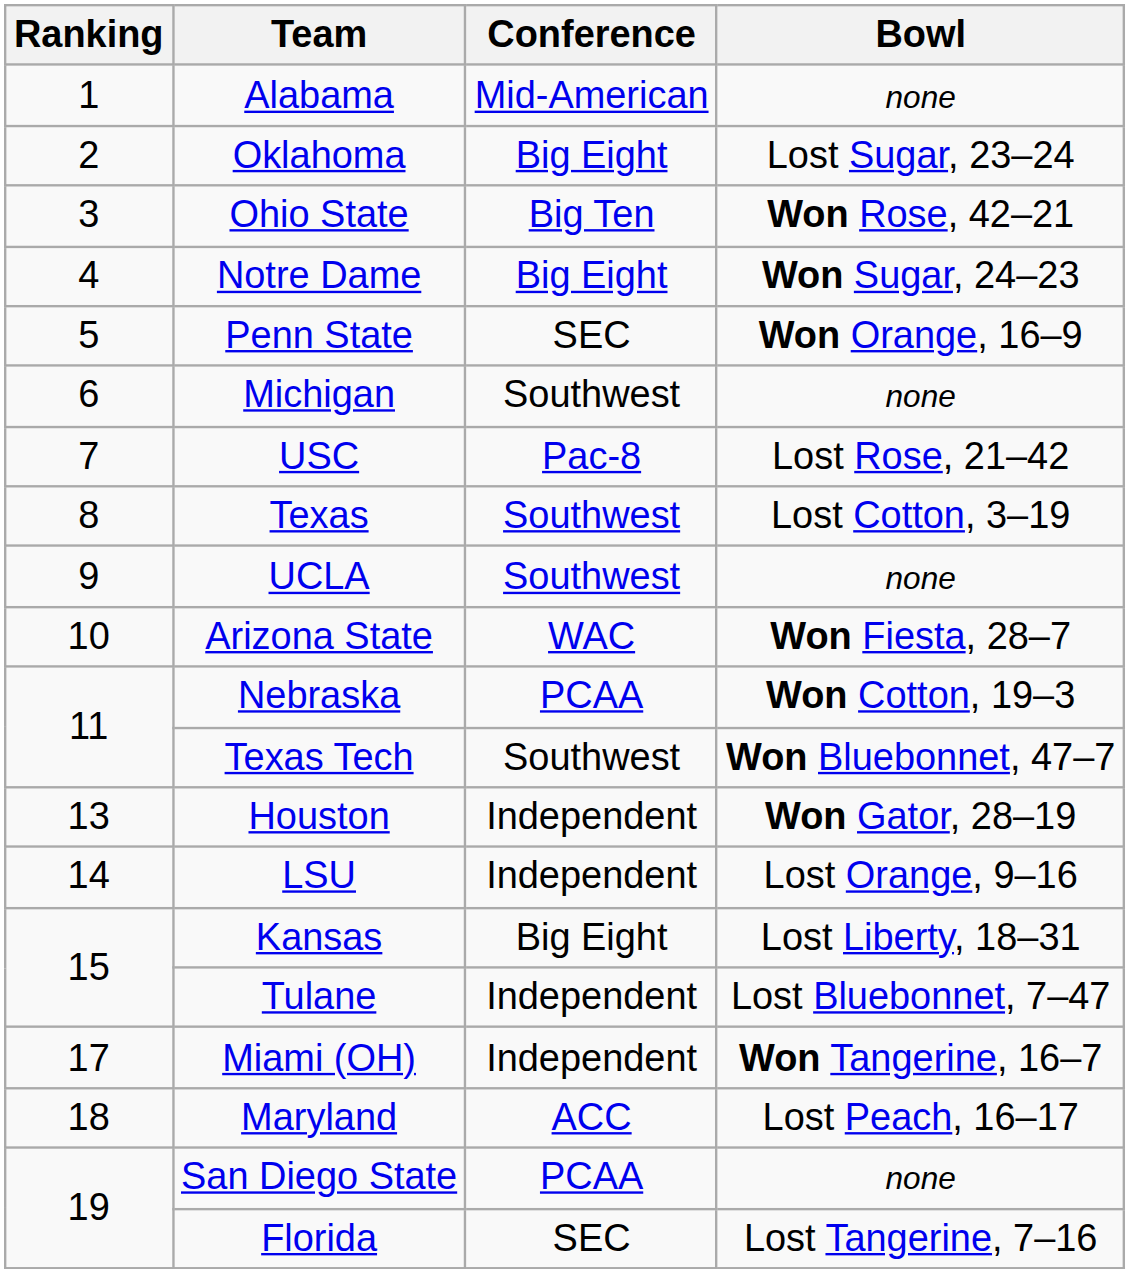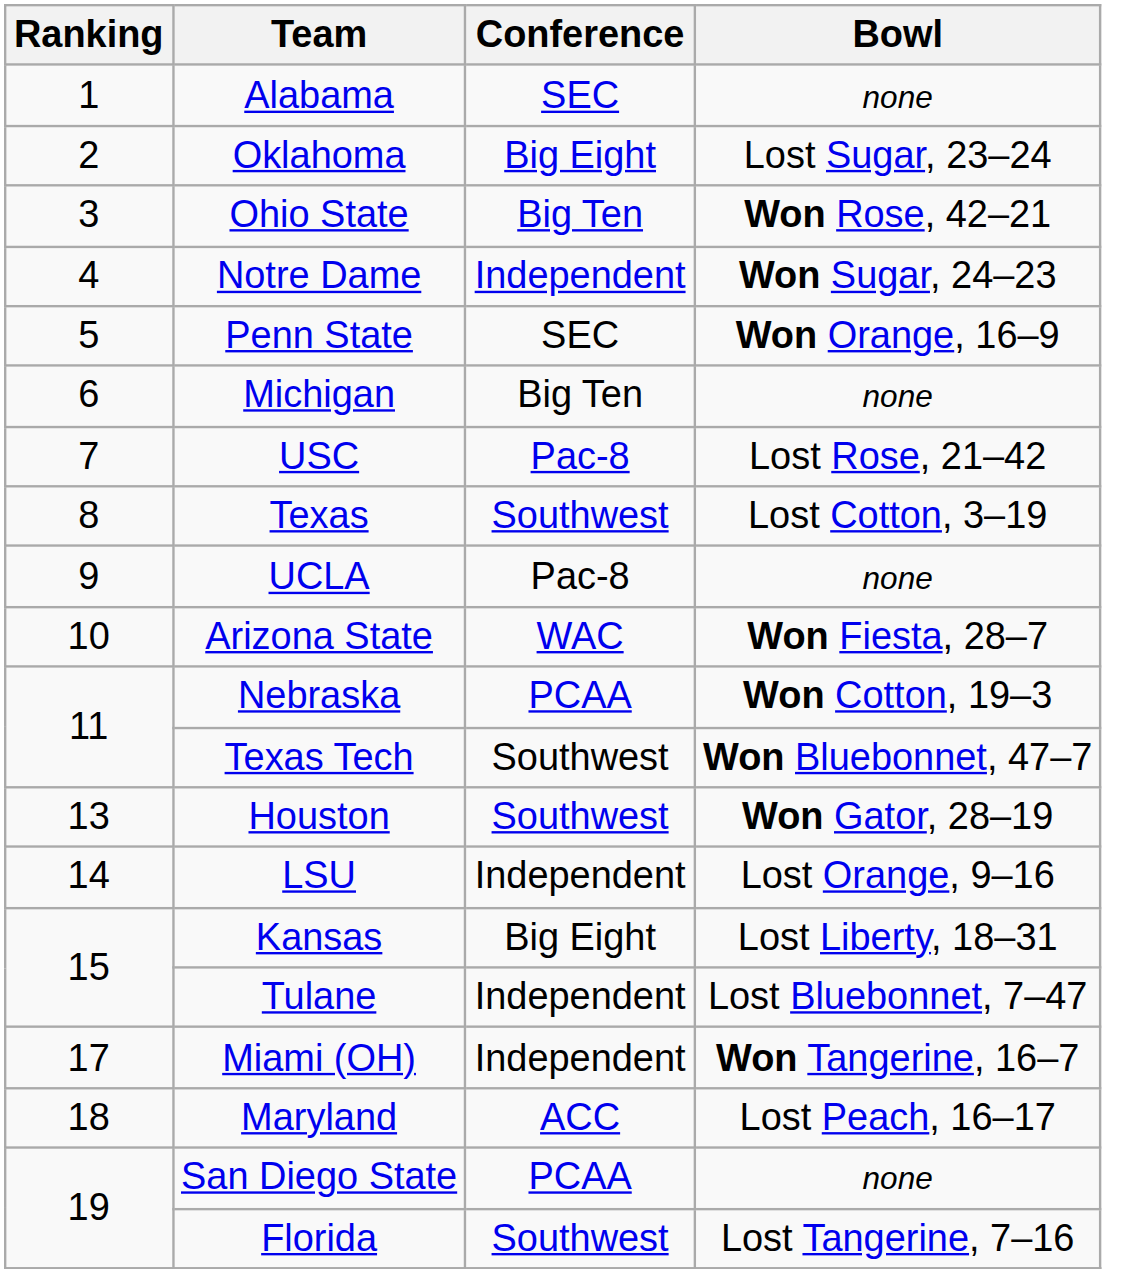 <table class=wikitable style="text-align:center">
 <tr>
 <th>Ranking</th>
 <th>Team</th>
 <th>Conference</th>
 <th>Bowl</th>
 </tr>
 <tr>
 <td>1</td>
 <td><a href='#'>Alabama</a></td>
-<td><a href='#'>Mid-American</a></td>
+<td><a href='#'>SEC</a></td>
 <td><small><em>none</em></small></td>
 </tr>
 <tr>
 <td>2</td>
 <td><a href='#'>Oklahoma</a></td>
 <td><a href='#'>Big Eight</a></td>
 <td>Lost <a href='#'>Sugar</a>, 23–24</td>
 </tr>
 <tr>
 <td>3</td>
 <td><a href='#'>Ohio State</a></td>
 <td><a href='#'>Big Ten</a></td>
 <td><strong>Won</strong> <a href='#'>Rose</a>, 42–21</td>
 </tr>
 <tr>
 <td>4</td>
 <td><a href='#'>Notre Dame</a></td>
-<td><a href='#'>Big Eight</a></td>
+<td><a href='#'>Independent</a></td>
 <td><strong>Won</strong> <a href='#'>Sugar</a>, 24–23</td>
 </tr>
 <tr>
 <td>5</td>
 <td><a href='#'>Penn State</a></td>
 <td>SEC</td>
 <td><strong>Won</strong> <a href='#'>Orange</a>, 16–9</td>
 </tr>
 <tr>
 <td>6</td>
 <td><a href='#'>Michigan</a></td>
-<td>Southwest</td>
+<td>Big Ten</td>
 <td><small><em>none</em></small></td>
 </tr>
 <tr>
 <td>7</td>
 <td><a href='#'>USC</a></td>
 <td><a href='#'>Pac-8</a></td>
 <td>Lost <a href='#'>Rose</a>, 21–42</td>
 </tr>
 <tr>
 <td>8</td>
 <td><a href='#'>Texas</a></td>
 <td><a href='#'>Southwest</a></td>
 <td>Lost <a href='#'>Cotton</a>, 3–19</td>
 </tr>
 <tr>
 <td>9</td>
 <td><a href='#'>UCLA</a></td>
-<td><a href='#'>Southwest</a></td>
+<td>Pac-8</td>
 <td><small><em>none</em></small></td>
 </tr>
 <tr>
 <td>10</td>
 <td><a href='#'>Arizona State</a></td>
 <td><a href='#'>WAC</a></td>
 <td><strong>Won</strong> <a href='#'>Fiesta</a>, 28–7</td>
 </tr>
 <tr>
 <td rowspan=2>11</td>
 <td><a href='#'>Nebraska</a></td>
 <td><a href='#'>PCAA</a></td>
 <td><strong>Won</strong> <a href='#'>Cotton</a>, 19–3</td>
 </tr>
 <tr>
 <td><a href='#'>Texas Tech</a></td>
 <td>Southwest</td>
 <td><strong>Won</strong> <a href='#'>Bluebonnet</a>, 47–7</td>
 </tr>
 <tr>
 <td>13</td>
 <td><a href='#'>Houston</a></td>
-<td>Independent </td>
+<td><a href='#'>Southwest</a></td>
 <td><strong>Won</strong> <a href='#'>Gator</a>, 28–19</td>
 </tr>
 <tr>
 <td>14</td>
 <td><a href='#'>LSU</a></td>
 <td>Independent </td>
 <td>Lost <a href='#'>Orange</a>, 9–16</td>
 </tr>
 <tr>
 <td rowspan=2>15</td>
 <td><a href='#'>Kansas</a></td>
 <td>Big Eight</td>
 <td>Lost <a href='#'>Liberty</a>, 18–31</td>
 </tr>
 <tr>
 <td><a href='#'>Tulane</a></td>
 <td>Independent</td>
 <td>Lost <a href='#'>Bluebonnet</a>, 7–47</td>
 </tr>
 <tr>
 <td>17</td>
 <td><a href='#'>Miami (OH)</a></td>
 <td>Independent </td>
 <td><strong>Won</strong> <a href='#'>Tangerine</a>, 16–7</td>
 </tr>
 <tr>
 <td>18</td>
 <td><a href='#'>Maryland</a></td>
 <td><a href='#'>ACC</a></td>
 <td>Lost <a href='#'>Peach</a>, 16–17</td>
 </tr>
 <tr>
 <td rowspan=2>19</td>
 <td><a href='#'>San Diego State</a></td>
 <td><a href='#'>PCAA</a></td>
 <td><small><em>none</em></small></td>
 </tr>
 <tr>
 <td><a href='#'>Florida</a></td>
-<td>SEC</td>
+<td><a href='#'>Southwest</a></td>
 <td>Lost <a href='#'>Tangerine</a>, 7–16</td>
 </tr>
 <tr>
 </tr>
 </table>
